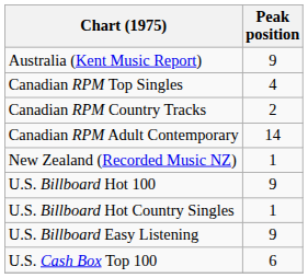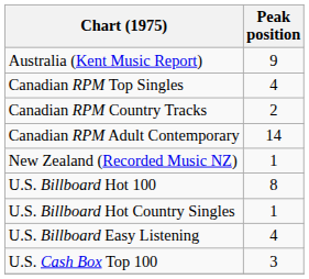 <table class="wikitable sortable">
 <tr>
 <th>Chart (1975)</th>
 <th>Peak<br>position</th>
 </tr>
 <tr>
 <td>Australia (<a href='#'>Kent Music Report</a>)</td>
 <td align="center">9</td>
 </tr>
 <tr>
 <td>Canadian <em>RPM</em> Top Singles </td>
 <td align="center">4</td>
 </tr>
 <tr>
 <td>Canadian <em>RPM</em> Country Tracks </td>
 <td align="center">2</td>
 </tr>
 <tr>
 <td>Canadian <em>RPM</em> Adult Contemporary </td>
 <td align="center">14</td>
 </tr>
 <tr>
 <td>New Zealand (<a href='#'>Recorded Music NZ</a>)</td>
 <td align="center">1</td>
 </tr>
 <tr>
 <td>U.S. <em>Billboard</em> Hot 100</td>
-<td align="center">9</td>
+<td align="center">8</td>
 </tr>
 <tr>
 <td>U.S. <em>Billboard</em> Hot Country Singles</td>
 <td align="center">1</td>
 </tr>
 <tr>
 <td>U.S. <em>Billboard</em> Easy Listening</td>
-<td align="center">9</td>
+<td align="center">4</td>
 </tr>
 <tr>
 <td>U.S. <a href='#'><em>Cash Box</em></a> Top 100 </td>
-<td align="center">6</td>
+<td align="center">3</td>
 </tr>
 <tr>
 </tr>
 </table>
